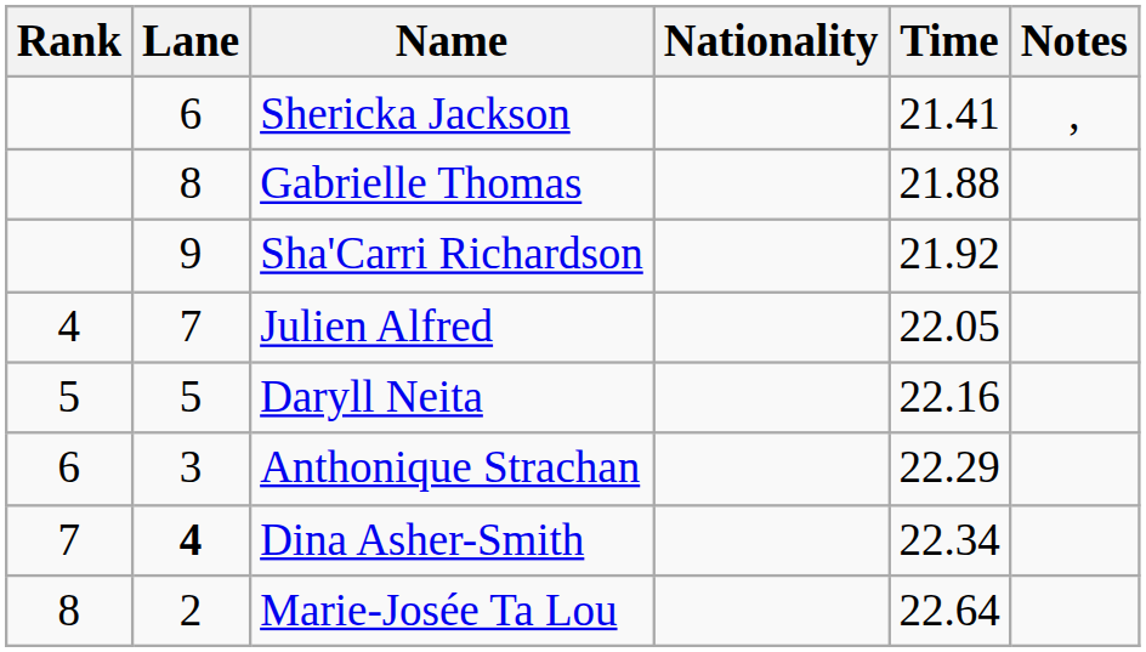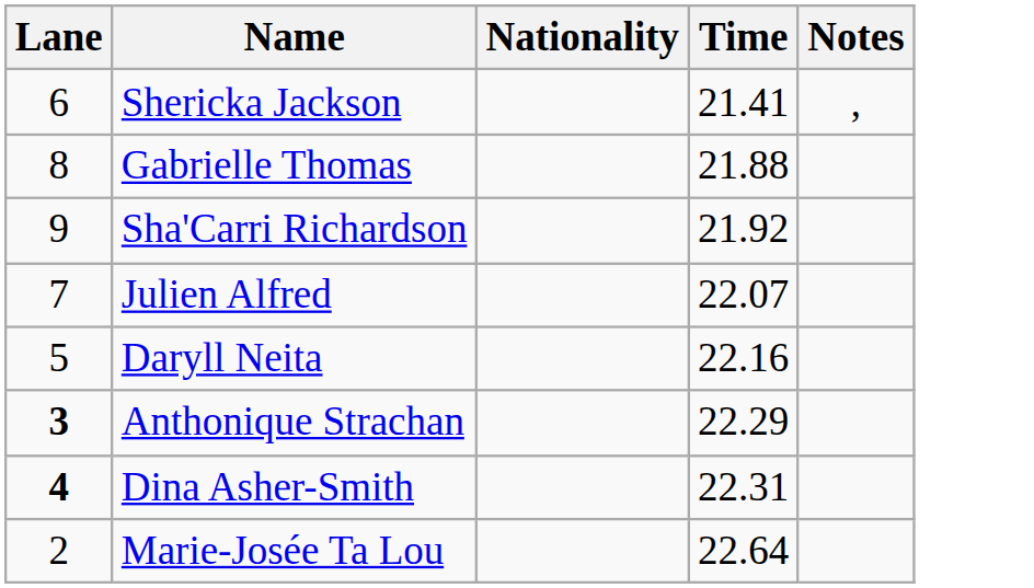 <table class="wikitable sortable" style="text-align:center">
 <tr>
-<th>Rank</th>
 <th>Lane</th>
 <th>Name</th>
 <th>Nationality</th>
 <th>Time</th>
 <th>Notes</th>
 </tr>
 <tr>
-<td></td>
 <td>6</td>
 <td align="left"><a href='#'>Shericka Jackson</a></td>
 <td align="left"></td>
 <td>21.41</td>
 <td>, </td>
 </tr>
 <tr>
-<td></td>
 <td>8</td>
 <td align="left"><a href='#'>Gabrielle Thomas</a></td>
 <td align="left"></td>
 <td>21.88</td>
 <td></td>
 </tr>
 <tr>
-<td></td>
 <td>9</td>
 <td align="left"><a href='#'>Sha'Carri Richardson</a></td>
 <td align="left"></td>
 <td>21.92</td>
 <td></td>
 </tr>
 <tr>
-<td>4</td>
 <td>7</td>
 <td align="left"><a href='#'>Julien Alfred</a></td>
 <td align="left"></td>
-<td>22.05</td>
+<td>22.07</td>
 <td></td>
 </tr>
 <tr>
-<td>5</td>
 <td>5</td>
 <td align="left"><a href='#'>Daryll Neita</a></td>
 <td align="left"></td>
 <td>22.16</td>
 <td></td>
 </tr>
 <tr>
-<td>6</td>
-<td>3</td>
+<td><strong>3</strong></td>
 <td align="left"><a href='#'>Anthonique Strachan</a></td>
 <td align="left"></td>
 <td>22.29</td>
 <td></td>
 </tr>
 <tr>
-<td>7</td>
 <td><strong>4</strong></td>
 <td align="left"><a href='#'>Dina Asher-Smith</a></td>
 <td align="left"></td>
-<td>22.34</td>
+<td>22.31</td>
 <td></td>
 </tr>
 <tr>
-<td>8</td>
 <td>2</td>
 <td align="left"><a href='#'>Marie-Josée Ta Lou</a></td>
 <td align="left"></td>
 <td>22.64</td>
 <td></td>
 </tr>
 </table>
